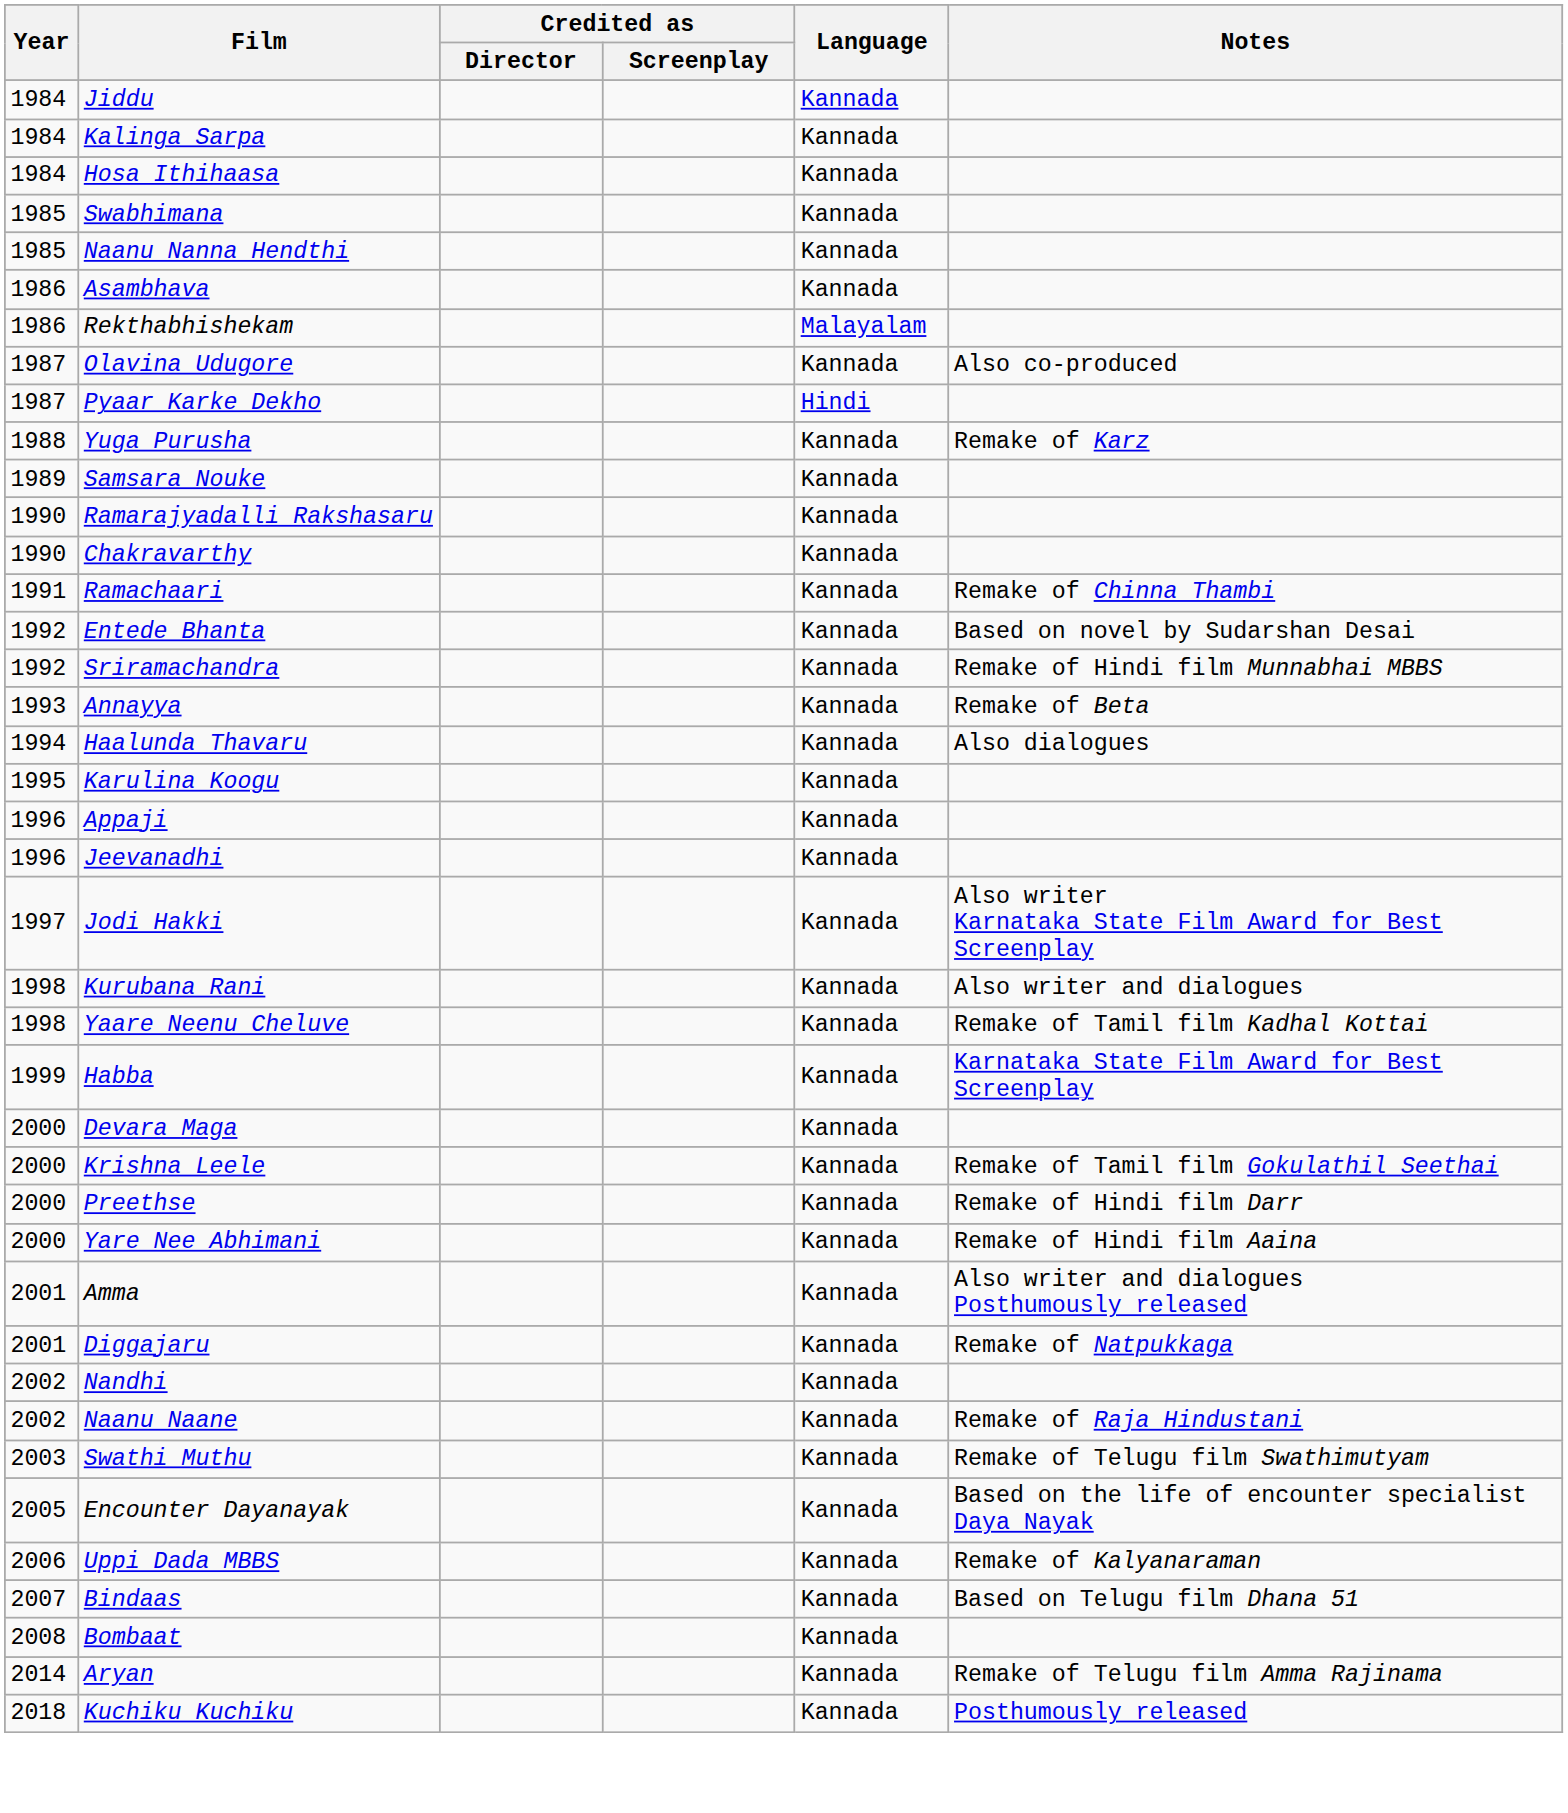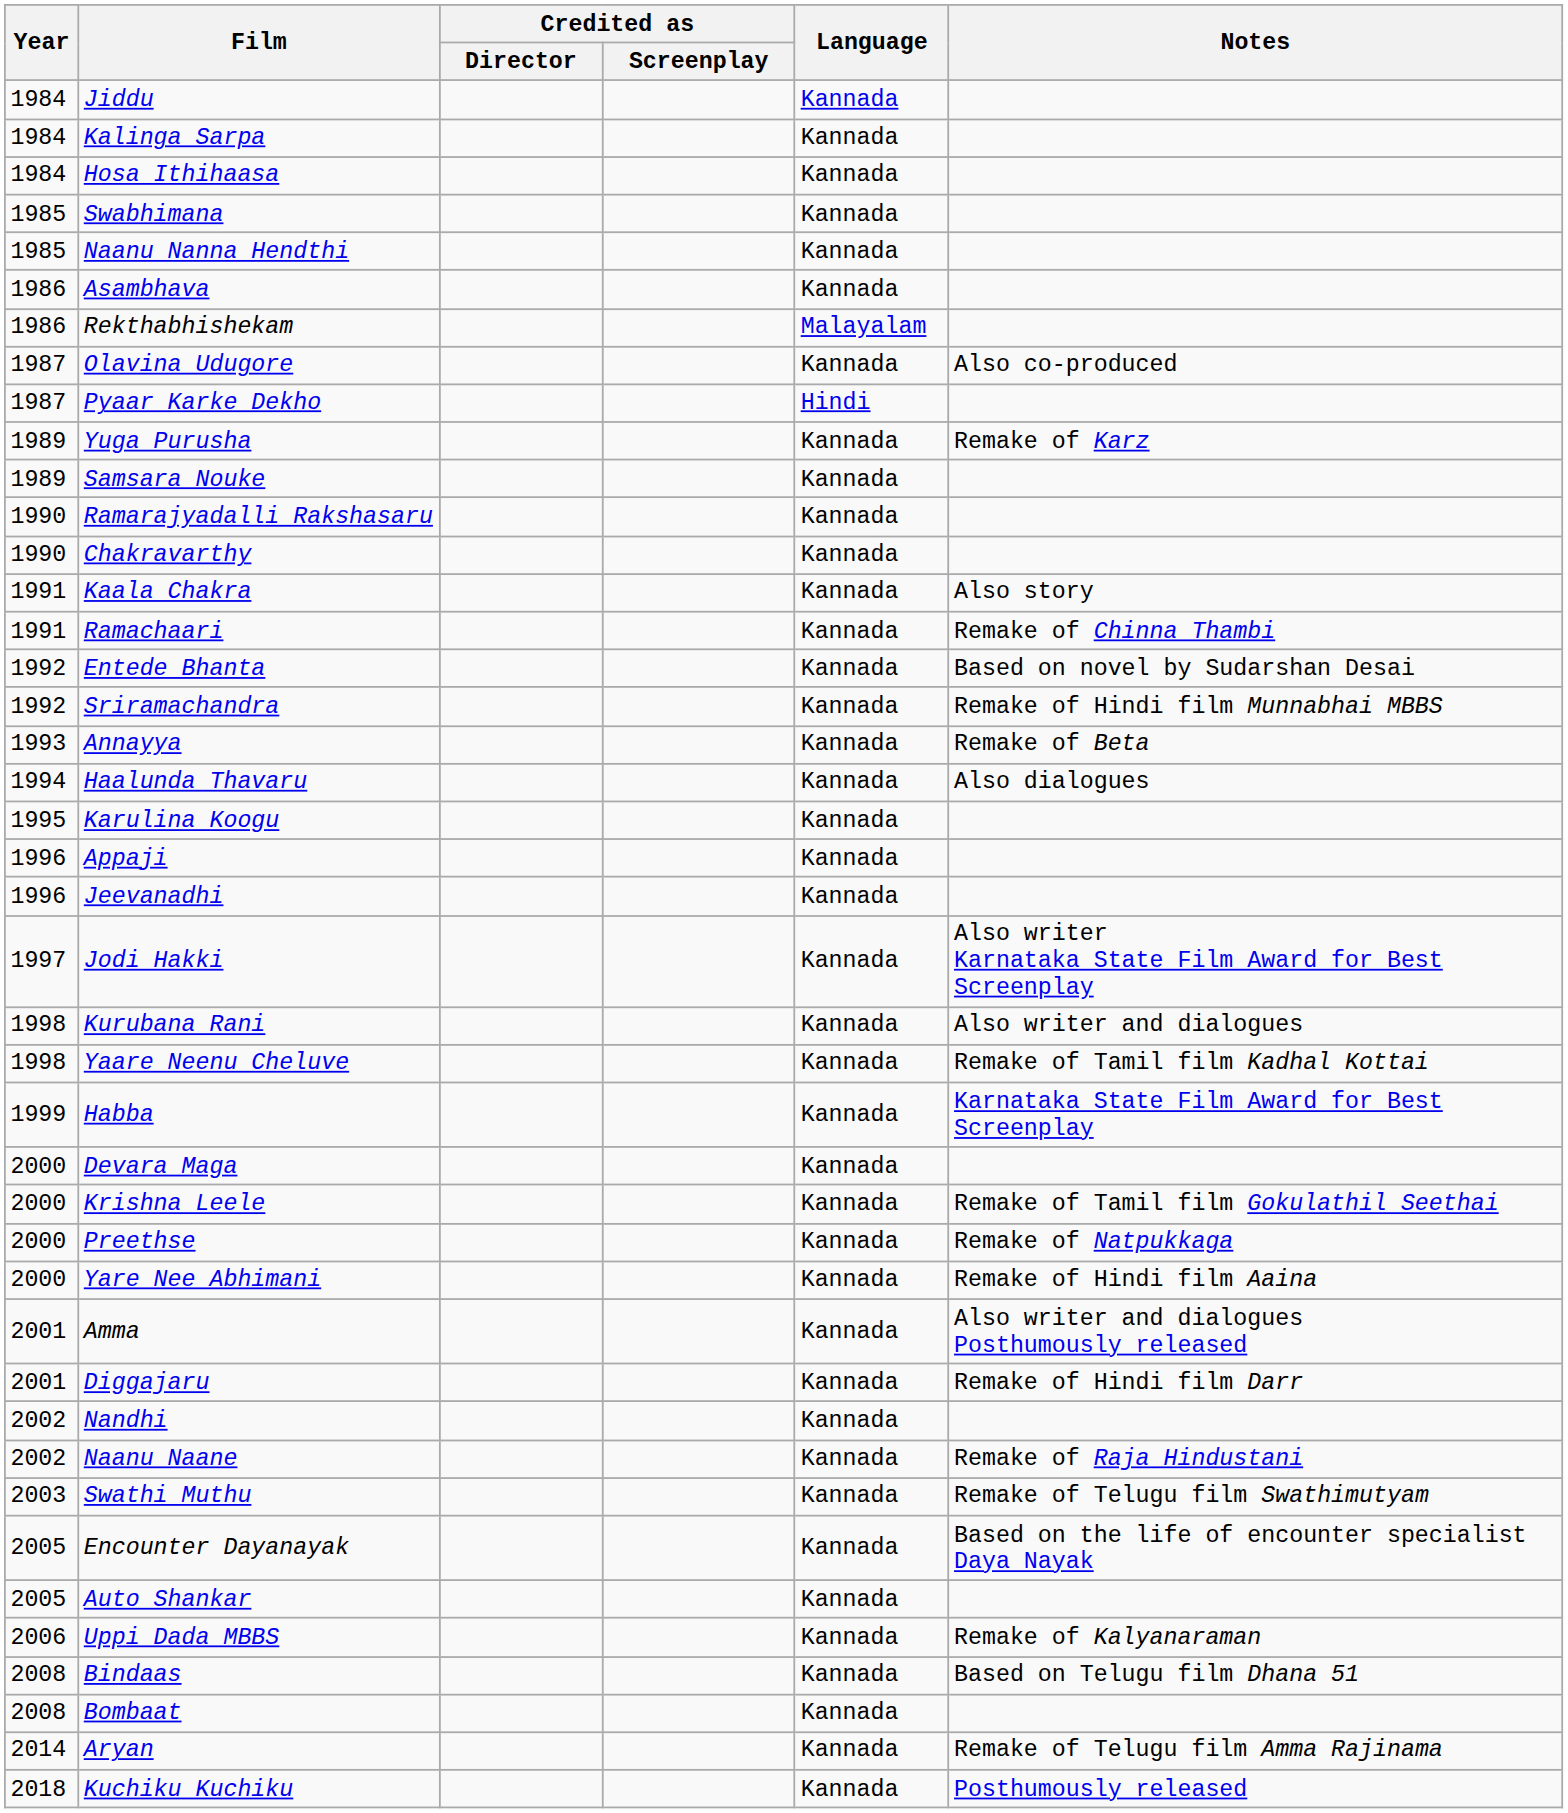 <table class="wikitable sortable">
 <tr>
 <th rowspan="2" style="width:35px;">Year</th>
 <th rowspan="2" style="width:200px;">Film</th>
 <th colspan="2" style="width:195px;">Credited as</th>
 <th rowspan="2" style="text-align:center; width:80px;">Language</th>
 <th rowspan="2"  style="text-align:center; width:350px;" class="unsortable">Notes</th>
 </tr>
 <tr>
 <th width=65>Director</th>
 <th width=65>Screenplay</th>
 </tr>
 <tr>
 <td>1984</td>
 <td><em><a href='#'>Jiddu</a></em></td>
 <td style="text-align:center;"></td>
 <td style="text-align:center;"></td>
 <td><a href='#'>Kannada</a></td>
 <td></td>
 </tr>
 <tr>
 <td>1984</td>
 <td><em><a href='#'>Kalinga Sarpa</a></em></td>
 <td style="text-align:center;"></td>
 <td style="text-align:center;"></td>
 <td>Kannada</td>
 <td></td>
 </tr>
 <tr>
 <td>1984</td>
 <td><em><a href='#'>Hosa Ithihaasa</a></em></td>
 <td style="text-align:center;"></td>
 <td style="text-align:center;"></td>
 <td>Kannada</td>
 <td></td>
 </tr>
 <tr>
 <td>1985</td>
 <td><em><a href='#'>Swabhimana</a></em></td>
 <td style="text-align:center;"></td>
 <td style="text-align:center;"></td>
 <td>Kannada</td>
 <td></td>
 </tr>
 <tr>
 <td>1985</td>
 <td><em><a href='#'>Naanu Nanna Hendthi</a></em></td>
 <td style="text-align:center;"></td>
 <td style="text-align:center;"></td>
 <td>Kannada</td>
 <td></td>
 </tr>
 <tr>
 <td>1986</td>
 <td><em><a href='#'>Asambhava</a></em></td>
 <td style="text-align:center;"></td>
 <td style="text-align:center;"></td>
 <td>Kannada</td>
 <td></td>
 </tr>
 <tr>
 <td>1986</td>
 <td><em>Rekthabhishekam</em></td>
 <td style="text-align:center;"></td>
 <td style="text-align:center;"></td>
 <td><a href='#'>Malayalam</a></td>
 <td></td>
 </tr>
 <tr>
 <td>1987</td>
 <td><em><a href='#'>Olavina Udugore</a></em></td>
 <td style="text-align:center;"></td>
 <td style="text-align:center;"></td>
 <td>Kannada</td>
 <td>Also co-produced</td>
 </tr>
 <tr>
 <td>1987</td>
 <td><em><a href='#'>Pyaar Karke Dekho</a></em></td>
 <td style="text-align:center;"></td>
 <td style="text-align:center;"></td>
 <td><a href='#'>Hindi</a></td>
 <td></td>
 </tr>
 <tr>
-<td>1988</td>
+<td>1989</td>
 <td><em><a href='#'>Yuga Purusha</a></em></td>
 <td style="text-align:center;"></td>
 <td style="text-align:center;"></td>
 <td>Kannada</td>
 <td>Remake of <em><a href='#'>Karz</a></em></td>
 </tr>
 <tr>
 <td>1989</td>
 <td><em><a href='#'>Samsara Nouke</a></em></td>
 <td style="text-align:center;"></td>
 <td style="text-align:center;"></td>
 <td>Kannada</td>
 <td></td>
 </tr>
 <tr>
 <td>1990</td>
 <td><em><a href='#'>Ramarajyadalli Rakshasaru</a></em></td>
 <td style="text-align:center;"></td>
 <td style="text-align:center;"></td>
 <td>Kannada</td>
 <td></td>
 </tr>
 <tr>
 <td>1990</td>
 <td><em><a href='#'>Chakravarthy</a></em></td>
 <td style="text-align:center;"></td>
 <td style="text-align:center;"></td>
 <td>Kannada</td>
 <td></td>
+</tr>
+<tr>
+<td>1991</td>
+<td><em><a href='#'>Kaala Chakra</a></em></td>
+<td style="text-align:center;"></td>
+<td style="text-align:center;"></td>
+<td>Kannada</td>
+<td>Also story</td>
 </tr>
 <tr>
 <td>1991</td>
 <td><em><a href='#'>Ramachaari</a></em></td>
 <td style="text-align:center;"></td>
 <td style="text-align:center;"></td>
 <td>Kannada</td>
 <td>Remake of <em><a href='#'>Chinna Thambi</a></em></td>
 </tr>
 <tr>
 <td>1992</td>
 <td><em><a href='#'>Entede Bhanta</a></em></td>
 <td style="text-align:center;"></td>
 <td style="text-align:center;"></td>
 <td>Kannada</td>
 <td>Based on novel by Sudarshan Desai</td>
 </tr>
 <tr>
 <td>1992</td>
 <td><em><a href='#'>Sriramachandra</a></em></td>
 <td style="text-align:center;"></td>
 <td style="text-align:center;"></td>
 <td>Kannada</td>
 <td>Remake of Hindi film <em>Munnabhai MBBS</em></td>
 </tr>
 <tr>
 <td>1993</td>
 <td><em><a href='#'>Annayya</a></em></td>
 <td style="text-align:center;"></td>
 <td style="text-align:center;"></td>
 <td>Kannada</td>
 <td>Remake of <em>Beta</em></td>
 </tr>
 <tr>
 <td>1994</td>
 <td><em><a href='#'>Haalunda Thavaru</a></em></td>
 <td style="text-align:center;"></td>
 <td style="text-align:center;"></td>
 <td>Kannada</td>
 <td>Also dialogues</td>
 </tr>
 <tr>
 <td>1995</td>
 <td><em><a href='#'>Karulina Koogu</a></em></td>
 <td style="text-align:center;"></td>
 <td style="text-align:center;"></td>
 <td>Kannada</td>
 </tr>
 <tr>
 <td>1996</td>
 <td><em><a href='#'>Appaji</a></em></td>
 <td style="text-align:center;"></td>
 <td style="text-align:center;"></td>
 <td>Kannada</td>
 <td></td>
 </tr>
 <tr>
 <td>1996</td>
 <td><em><a href='#'>Jeevanadhi</a></em></td>
 <td style="text-align:center;"></td>
 <td style="text-align:center;"></td>
 <td>Kannada</td>
 <td></td>
 </tr>
 <tr>
 <td>1997</td>
 <td><em><a href='#'>Jodi Hakki</a></em></td>
 <td style="text-align:center;"></td>
 <td style="text-align:center;"></td>
 <td>Kannada</td>
 <td>Also writer<br><a href='#'>Karnataka State Film Award for Best Screenplay</a></td>
 </tr>
 <tr>
 <td>1998</td>
 <td><em><a href='#'>Kurubana Rani</a></em></td>
 <td style="text-align:center;"></td>
 <td style="text-align:center;"></td>
 <td>Kannada</td>
 <td>Also writer and dialogues</td>
 </tr>
 <tr>
 <td>1998</td>
 <td><em><a href='#'>Yaare Neenu Cheluve</a></em></td>
 <td style="text-align:center;"></td>
 <td style="text-align:center;"></td>
 <td>Kannada</td>
 <td>Remake of Tamil film <em>Kadhal Kottai</em></td>
 </tr>
 <tr>
 <td>1999</td>
 <td><em><a href='#'>Habba</a></em></td>
 <td style="text-align:center;"></td>
 <td style="text-align:center;"></td>
 <td>Kannada</td>
 <td><a href='#'>Karnataka State Film Award for Best Screenplay</a></td>
 </tr>
 <tr>
 <td>2000</td>
 <td><em><a href='#'>Devara Maga</a></em></td>
 <td style="text-align:center;"></td>
 <td style="text-align:center;"></td>
 <td>Kannada</td>
 <td></td>
 </tr>
 <tr>
 <td>2000</td>
 <td><em><a href='#'>Krishna Leele</a></em></td>
 <td style="text-align:center;"></td>
 <td style="text-align:center;"></td>
 <td>Kannada</td>
 <td>Remake of Tamil film <em><a href='#'>Gokulathil Seethai</a></em></td>
 </tr>
 <tr>
 <td>2000</td>
 <td><em><a href='#'>Preethse</a></em></td>
 <td style="text-align:center;"></td>
 <td style="text-align:center;"></td>
 <td>Kannada</td>
-<td>Remake of Hindi film <em>Darr</em></td>
+<td>Remake of <em><a href='#'>Natpukkaga</a></em></td>
 </tr>
 <tr>
 <td>2000</td>
 <td><em><a href='#'>Yare Nee Abhimani</a></em></td>
 <td style="text-align:center;"></td>
 <td style="text-align:center;"></td>
 <td>Kannada</td>
 <td>Remake of Hindi film <em>Aaina</em></td>
 </tr>
 <tr>
 <td>2001</td>
 <td><em>Amma</em></td>
 <td style="text-align:center;"></td>
 <td style="text-align:center;"></td>
 <td>Kannada</td>
 <td>Also writer and dialogues<br><a href='#'>Posthumously released</a></td>
 </tr>
 <tr>
 <td>2001</td>
 <td><em><a href='#'>Diggajaru</a></em></td>
 <td style="text-align:center;"></td>
 <td style="text-align:center;"></td>
 <td>Kannada</td>
-<td>Remake of <em><a href='#'>Natpukkaga</a></em></td>
+<td>Remake of Hindi film <em>Darr</em></td>
 </tr>
 <tr>
 <td>2002</td>
 <td><em><a href='#'>Nandhi</a></em></td>
 <td style="text-align:center;"></td>
 <td style="text-align:center;"></td>
 <td>Kannada</td>
 <td></td>
 </tr>
 <tr>
 <td>2002</td>
 <td><em><a href='#'>Naanu Naane</a></em></td>
 <td style="text-align:center;"></td>
 <td style="text-align:center;"></td>
 <td>Kannada</td>
 <td>Remake of <em><a href='#'>Raja Hindustani</a></em></td>
 </tr>
 <tr>
 <td>2003</td>
 <td><em><a href='#'>Swathi Muthu</a></em></td>
 <td style="text-align:center;"></td>
 <td style="text-align:center;"></td>
 <td>Kannada</td>
 <td>Remake of Telugu film <em>Swathimutyam</em></td>
 </tr>
 <tr>
 <td>2005</td>
 <td><em>Encounter Dayanayak</em></td>
 <td style="text-align:center;"></td>
 <td style="text-align:center;"></td>
 <td>Kannada</td>
 <td>Based on the life of encounter specialist <a href='#'>Daya Nayak</a></td>
 </tr>
 <tr>
+<td>2005</td>
+<td><em><a href='#'>Auto Shankar</a></em></td>
+<td style="text-align:center;"></td>
+<td style="text-align:center;"></td>
+<td>Kannada</td>
+<td></td>
+</tr>
+<tr>
 <td>2006</td>
 <td><em><a href='#'>Uppi Dada MBBS</a></em></td>
 <td style="text-align:center;"></td>
 <td style="text-align:center;"></td>
 <td>Kannada</td>
 <td>Remake of <em>Kalyanaraman</em></td>
 </tr>
 <tr>
-<td>2007</td>
+<td>2008</td>
 <td><em><a href='#'>Bindaas</a></em></td>
 <td style="text-align:center;"></td>
 <td style="text-align:center;"></td>
 <td>Kannada</td>
 <td>Based on Telugu film <em>Dhana 51</em></td>
 </tr>
 <tr>
 <td>2008</td>
 <td><em><a href='#'>Bombaat</a></em></td>
 <td style="text-align:center;"></td>
 <td style="text-align:center;"></td>
 <td>Kannada</td>
 <td></td>
 </tr>
 <tr>
 <td>2014</td>
 <td><em><a href='#'>Aryan</a></em></td>
 <td style="text-align:center;"></td>
 <td style="text-align:center;"></td>
 <td>Kannada</td>
 <td>Remake of Telugu film <em>Amma Rajinama</em></td>
 </tr>
 <tr>
 <td>2018</td>
 <td><em><a href='#'>Kuchiku Kuchiku</a></em></td>
 <td style="text-align:center;"></td>
 <td style="text-align:center;"></td>
 <td>Kannada</td>
 <td><a href='#'>Posthumously released</a></td>
 </tr>
 </table>
